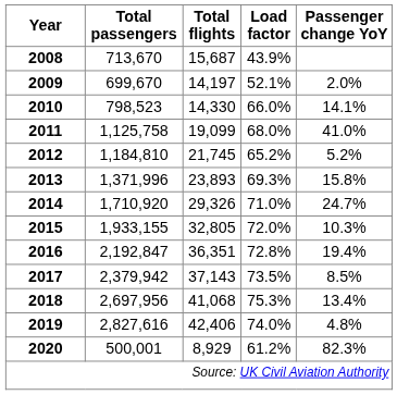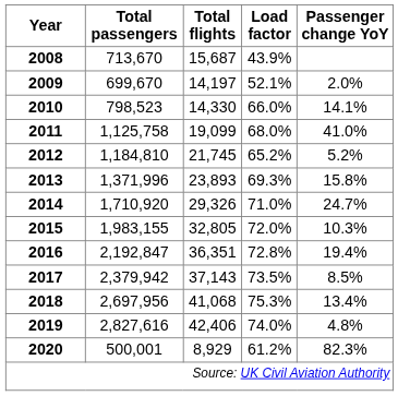 <table class="toccolours" border="1" cellpadding="3" style="border-collapse:collapse;text-align:center; width:400px; margin:auto;">
 <tr>
 <th style="width:75px">Year</th>
 <th>Total passengers</th>
 <th>Total flights</th>
 <th>Load factor</th>
 <th>Passenger change YoY</th>
 </tr>
 <tr>
 <th>2008</th>
 <td>713,670</td>
 <td>15,687</td>
 <td>43.9%</td>
 <td></td>
 </tr>
 <tr>
 <th>2009</th>
 <td>699,670</td>
 <td>14,197</td>
 <td>52.1%</td>
 <td>2.0%</td>
 </tr>
 <tr>
 <th>2010</th>
 <td>798,523</td>
 <td>14,330</td>
 <td>66.0%</td>
 <td>14.1%</td>
 </tr>
 <tr>
 <th>2011</th>
 <td>1,125,758</td>
 <td>19,099</td>
 <td>68.0%</td>
 <td>41.0%</td>
 </tr>
 <tr>
 <th>2012</th>
 <td>1,184,810</td>
 <td>21,745</td>
 <td>65.2%</td>
 <td>5.2%</td>
 </tr>
 <tr>
 <th>2013</th>
 <td>1,371,996</td>
 <td>23,893</td>
 <td>69.3%</td>
 <td>15.8%</td>
 </tr>
 <tr>
 <th>2014</th>
 <td>1,710,920</td>
 <td>29,326</td>
 <td>71.0%</td>
 <td>24.7%</td>
 </tr>
 <tr>
 <th>2015</th>
-<td>1,933,155</td>
+<td>1,983,155</td>
 <td>32,805</td>
 <td>72.0%</td>
 <td>10.3%</td>
 </tr>
 <tr>
 <th>2016</th>
 <td>2,192,847</td>
 <td>36,351</td>
 <td>72.8%</td>
 <td>19.4%</td>
 </tr>
 <tr>
 <th>2017</th>
 <td>2,379,942</td>
 <td>37,143</td>
 <td>73.5%</td>
 <td>8.5%</td>
 </tr>
 <tr>
 <th>2018</th>
 <td>2,697,956</td>
 <td>41,068</td>
 <td>75.3%</td>
 <td>13.4%</td>
 </tr>
 <tr>
 <th>2019</th>
 <td>2,827,616</td>
 <td>42,406</td>
 <td>74.0%</td>
 <td>4.8%</td>
 </tr>
 <tr>
 <th>2020</th>
 <td>500,001</td>
 <td>8,929</td>
 <td>61.2%</td>
 <td>82.3%</td>
 </tr>
 <tr>
 <td colspan="5" style="text-align:right;"><sup><em>Source: <a href='#'>UK Civil Aviation Authority</a></em> </sup></td>
 </tr>
 </table>
